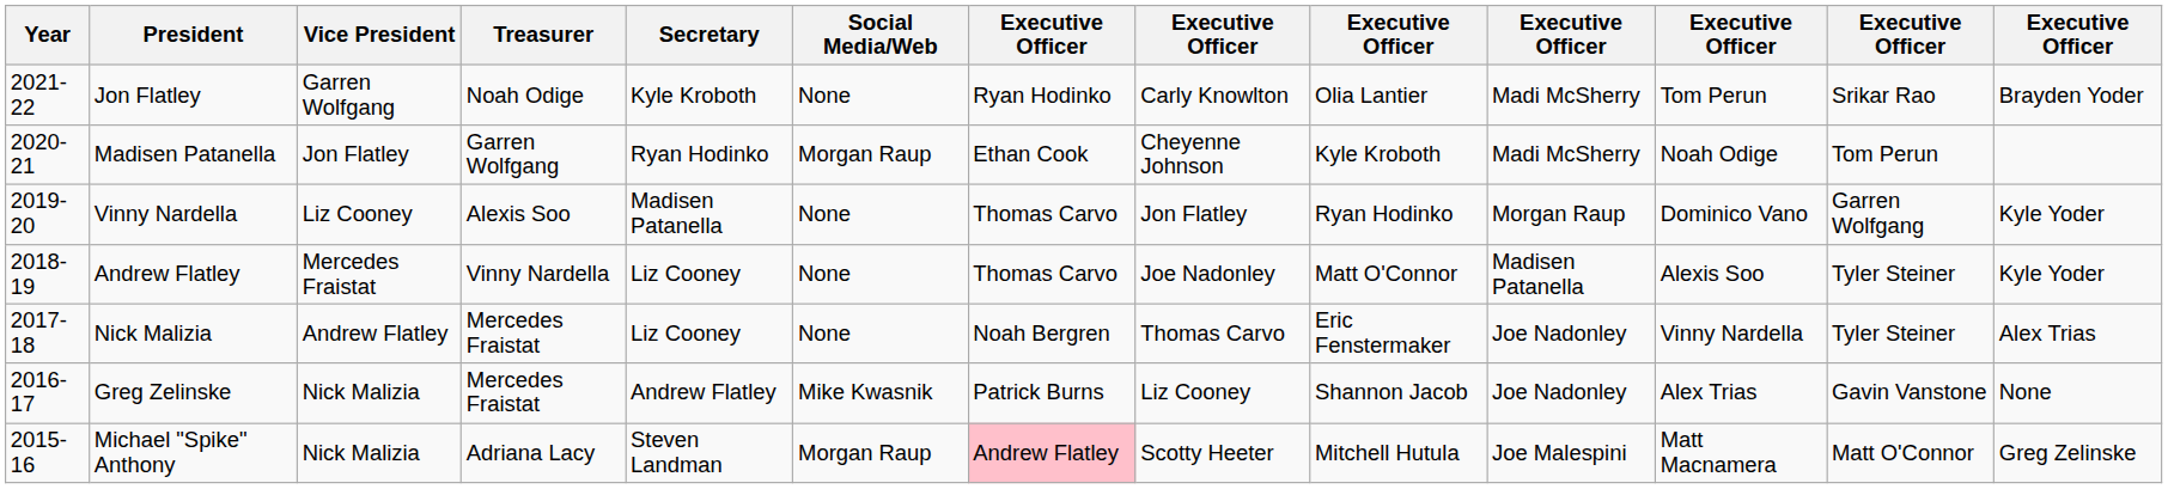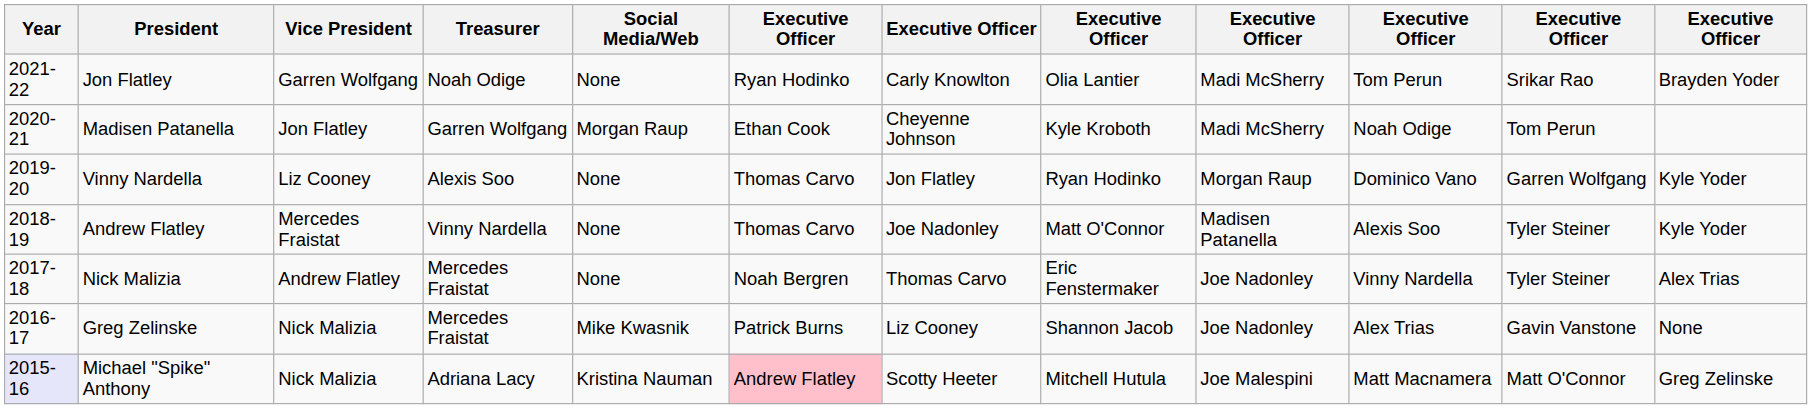 <table class="wikitable">
 <tr>
 <th>Year</th>
 <th>President</th>
 <th>Vice President</th>
 <th>Treasurer</th>
-<th>Secretary</th>
 <th>Social Media/Web</th>
 <th>Executive Officer</th>
 <th>Executive Officer</th>
 <th>Executive Officer</th>
 <th>Executive Officer</th>
 <th>Executive Officer</th>
 <th>Executive Officer</th>
 <th>Executive Officer</th>
 </tr>
 <tr>
 <td>2021-22</td>
 <td>Jon Flatley</td>
 <td>Garren Wolfgang</td>
 <td>Noah Odige</td>
-<td>Kyle Kroboth</td>
 <td>None</td>
 <td>Ryan Hodinko</td>
 <td>Carly Knowlton</td>
 <td>Olia Lantier</td>
 <td>Madi McSherry</td>
 <td>Tom Perun</td>
 <td>Srikar Rao</td>
 <td>Brayden Yoder</td>
 </tr>
 <tr>
 <td>2020-21</td>
 <td>Madisen Patanella</td>
 <td>Jon Flatley</td>
 <td>Garren Wolfgang</td>
-<td>Ryan Hodinko</td>
 <td>Morgan Raup</td>
 <td>Ethan Cook</td>
 <td>Cheyenne Johnson</td>
 <td>Kyle Kroboth</td>
 <td>Madi McSherry</td>
 <td>Noah Odige</td>
 <td>Tom Perun</td>
 <td></td>
 </tr>
 <tr>
 <td>2019-20</td>
 <td>Vinny Nardella</td>
 <td>Liz Cooney</td>
 <td>Alexis Soo</td>
-<td>Madisen Patanella</td>
 <td>None</td>
 <td>Thomas Carvo</td>
 <td>Jon Flatley</td>
 <td>Ryan Hodinko</td>
 <td>Morgan Raup</td>
 <td>Dominico Vano</td>
 <td>Garren Wolfgang</td>
 <td>Kyle Yoder</td>
 </tr>
 <tr>
 <td>2018-19</td>
 <td>Andrew Flatley</td>
 <td>Mercedes Fraistat</td>
 <td>Vinny Nardella</td>
-<td>Liz Cooney</td>
 <td>None</td>
 <td>Thomas Carvo</td>
 <td>Joe Nadonley</td>
 <td>Matt O'Connor</td>
 <td>Madisen Patanella</td>
 <td>Alexis Soo</td>
 <td>Tyler Steiner</td>
 <td>Kyle Yoder</td>
 </tr>
 <tr>
 <td>2017-18</td>
 <td>Nick Malizia</td>
 <td>Andrew Flatley</td>
 <td>Mercedes Fraistat</td>
-<td>Liz Cooney</td>
 <td>None</td>
 <td>Noah Bergren</td>
 <td>Thomas Carvo</td>
 <td>Eric Fenstermaker</td>
 <td>Joe Nadonley</td>
 <td>Vinny Nardella</td>
 <td>Tyler Steiner</td>
 <td>Alex Trias</td>
 </tr>
 <tr>
 <td>2016-17</td>
 <td>Greg Zelinske</td>
 <td>Nick Malizia</td>
 <td>Mercedes Fraistat</td>
-<td>Andrew Flatley</td>
 <td>Mike Kwasnik</td>
 <td>Patrick Burns</td>
 <td>Liz Cooney</td>
 <td>Shannon Jacob</td>
 <td>Joe Nadonley</td>
 <td>Alex Trias</td>
 <td>Gavin Vanstone</td>
 <td>None</td>
 </tr>
 <tr>
-<td>2015-16</td>
+<td style="background: lavender;">2015-16</td>
 <td>Michael "Spike" Anthony</td>
 <td>Nick Malizia</td>
 <td>Adriana Lacy</td>
-<td>Steven Landman</td>
-<td>Morgan Raup</td>
+<td>Kristina Nauman</td>
 <td style="background: pink;">Andrew Flatley</td>
 <td>Scotty Heeter</td>
 <td>Mitchell Hutula</td>
 <td>Joe Malespini</td>
 <td>Matt Macnamera</td>
 <td>Matt O'Connor</td>
 <td>Greg Zelinske</td>
 </tr>
 </table>
